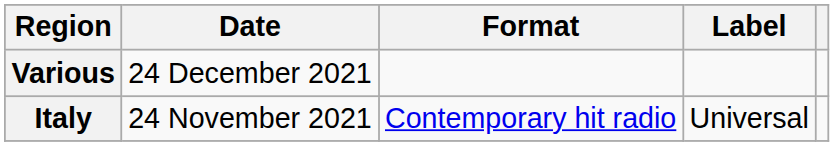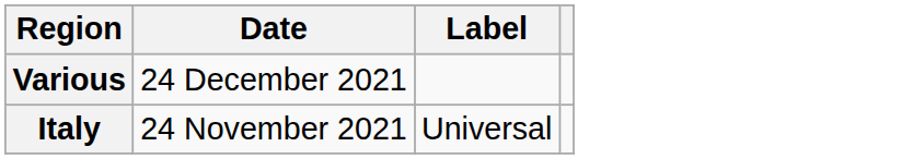 <table class="wikitable plainrowheaders">
 <tr>
 <th scope="col">Region</th>
 <th scope="col">Date</th>
-<th scope="col">Format</th>
 <th scope="col">Label</th>
 <th scope="col"></th>
 </tr>
 <tr>
 <th scope="row">Various</th>
 <td>24 December 2021</td>
 <td></td>
 <td></td>
-<td></td>
 </tr>
 <tr>
 <th scope="row">Italy</th>
 <td>24 November 2021</td>
-<td><a href='#'>Contemporary hit radio</a></td>
 <td>Universal</td>
 <td></td>
 </tr>
 </table>
